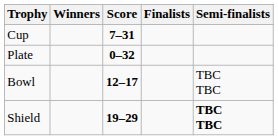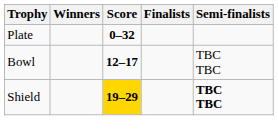 <table class="wikitable" style="text-align:left">
 <tr>
 <th>Trophy</th>
 <th>Winners</th>
 <th>Score</th>
 <th>Finalists</th>
 <th>Semi-finalists</th>
-</tr>
-<tr>
-<td>Cup</td>
-<td></td>
-<td align=center><strong>7–31</strong></td>
-<td></td>
-<td><br></td>
 </tr>
 <tr>
 <td>Plate</td>
 <td></td>
 <td align=center><strong>0–32</strong></td>
 <td></td>
 <td><br></td>
 </tr>
 <tr>
 <td>Bowl</td>
 <td></td>
 <td align=center><strong>12–17</strong></td>
 <td></td>
 <td>TBC<br>TBC</td>
 </tr>
 <tr>
 <td>Shield</td>
 <td></td>
-<td align=center><strong>19–29</strong></td>
+<td align=center style="background: gold;"><strong>19–29</strong></td>
 <td></td>
 <td><strong>TBC<br>TBC</strong></td>
 </tr>
 </table>
